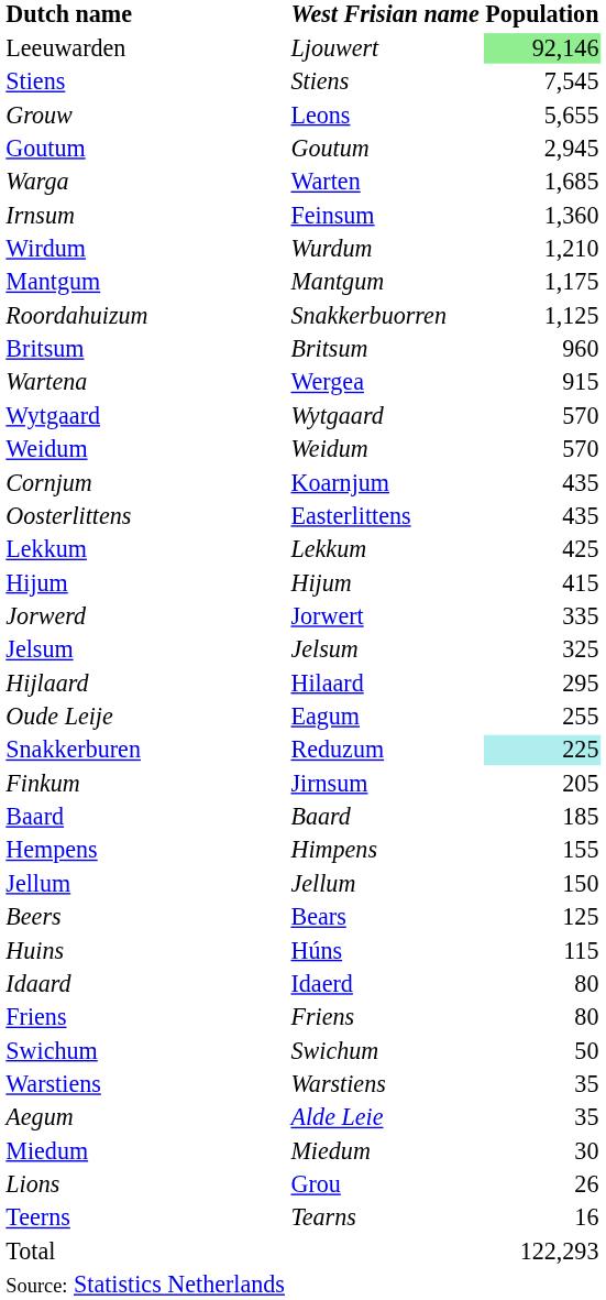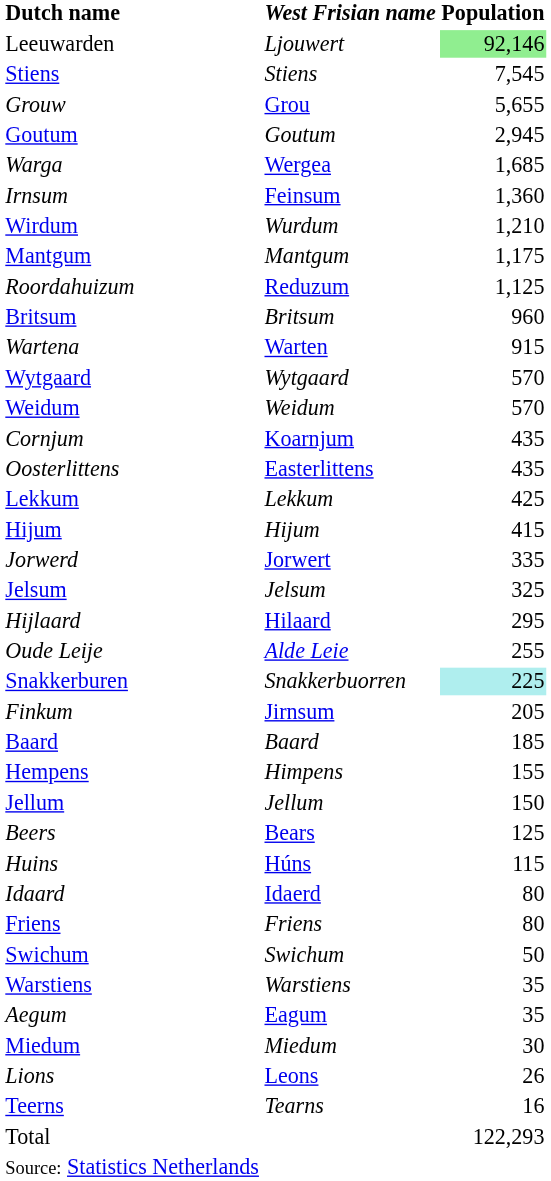 <table class="toccolours" style="margin:0 2em 0 2em">
 <tr>
 <td><strong>Dutch name</strong></td>
 <td><strong><em>West Frisian name</em></strong></td>
 <td ALIGN="right"><strong>Population</strong></td>
 </tr>
 <tr>
 <td>Leeuwarden</td>
 <td><em>Ljouwert</em></td>
 <td ALIGN="right" style="background: lightgreen;">92,146</td>
 </tr>
 <tr>
 <td><a href='#'>Stiens</a></td>
 <td><em>Stiens</em></td>
 <td ALIGN="right">7,545</td>
 </tr>
 <tr>
 <td><em>Grouw</em></td>
-<td><a href='#'>Leons</a></td>
+<td><a href='#'>Grou</a></td>
 <td ALIGN="right">5,655</td>
 </tr>
 <tr>
 <td><a href='#'>Goutum</a></td>
 <td><em>Goutum</em></td>
 <td ALIGN="right">2,945</td>
 </tr>
 <tr>
 <td><em>Warga</em></td>
-<td><a href='#'>Warten</a></td>
+<td><a href='#'>Wergea</a></td>
 <td ALIGN="right">1,685</td>
 </tr>
 <tr>
 <td><em>Irnsum</em></td>
 <td><a href='#'>Feinsum</a></td>
 <td ALIGN="right">1,360</td>
 </tr>
 <tr>
 <td><a href='#'>Wirdum</a></td>
 <td><em>Wurdum</em></td>
 <td ALIGN="right">1,210</td>
 </tr>
 <tr>
 <td><a href='#'>Mantgum</a></td>
 <td><em>Mantgum</em></td>
 <td ALIGN="right">1,175</td>
 </tr>
 <tr>
 <td><em>Roordahuizum</em></td>
-<td><em>Snakkerbuorren</em></td>
+<td><a href='#'>Reduzum</a></td>
 <td ALIGN="right">1,125</td>
 </tr>
 <tr>
 <td><a href='#'>Britsum</a></td>
 <td><em>Britsum</em></td>
 <td ALIGN="right">960</td>
 </tr>
 <tr>
 <td><em>Wartena</em></td>
-<td><a href='#'>Wergea</a></td>
+<td><a href='#'>Warten</a></td>
 <td ALIGN="right">915</td>
 </tr>
 <tr>
 <td><a href='#'>Wytgaard</a></td>
 <td><em>Wytgaard</em></td>
 <td ALIGN="right">570</td>
 </tr>
 <tr>
 <td><a href='#'>Weidum</a></td>
 <td><em>Weidum</em></td>
 <td ALIGN="right">570</td>
 </tr>
 <tr>
 <td><em>Cornjum</em></td>
 <td><a href='#'>Koarnjum</a></td>
 <td ALIGN="right">435</td>
 </tr>
 <tr>
 <td><em>Oosterlittens</em></td>
 <td><a href='#'>Easterlittens</a></td>
 <td ALIGN="right">435</td>
 </tr>
 <tr>
 <td><a href='#'>Lekkum</a></td>
 <td><em>Lekkum</em></td>
 <td ALIGN="right">425</td>
 </tr>
 <tr>
 <td><a href='#'>Hijum</a></td>
 <td><em>Hijum</em></td>
 <td ALIGN="right">415</td>
 </tr>
 <tr>
 <td><em>Jorwerd</em></td>
 <td><a href='#'>Jorwert</a></td>
 <td ALIGN="right">335</td>
 </tr>
 <tr>
 <td><a href='#'>Jelsum</a></td>
 <td><em>Jelsum</em></td>
 <td ALIGN="right">325</td>
 </tr>
 <tr>
 <td><em>Hijlaard</em></td>
 <td><a href='#'>Hilaard</a></td>
 <td ALIGN="right">295</td>
 </tr>
 <tr>
 <td><em>Oude Leije</em></td>
-<td><a href='#'>Eagum</a></td>
+<td><em><a href='#'>Alde Leie</a></em></td>
 <td ALIGN="right">255</td>
 </tr>
 <tr>
 <td><a href='#'>Snakkerburen</a></td>
-<td><a href='#'>Reduzum</a></td>
+<td><em>Snakkerbuorren</em></td>
 <td ALIGN="right" style="background: paleturquoise;">225</td>
 </tr>
 <tr>
 <td><em>Finkum</em></td>
 <td><a href='#'>Jirnsum</a></td>
 <td ALIGN="right">205</td>
 </tr>
 <tr>
 <td><a href='#'>Baard</a></td>
 <td><em>Baard</em></td>
 <td ALIGN="right">185</td>
 </tr>
 <tr>
 <td><a href='#'>Hempens</a></td>
 <td><em>Himpens</em></td>
 <td ALIGN="right">155</td>
 </tr>
 <tr>
 <td><a href='#'>Jellum</a></td>
 <td><em>Jellum</em></td>
 <td ALIGN="right">150</td>
 </tr>
 <tr>
 <td><em>Beers</em></td>
 <td><a href='#'>Bears</a></td>
 <td ALIGN="right">125</td>
 </tr>
 <tr>
 <td><em>Huins</em></td>
 <td><a href='#'>Húns</a></td>
 <td ALIGN="right">115</td>
 </tr>
 <tr>
 <td><em>Idaard</em></td>
 <td><a href='#'>Idaerd</a></td>
 <td ALIGN="right">80</td>
 </tr>
 <tr>
 <td><a href='#'>Friens</a></td>
 <td><em>Friens</em></td>
 <td ALIGN="right">80</td>
 </tr>
 <tr>
 <td><a href='#'>Swichum</a></td>
 <td><em>Swichum</em></td>
 <td ALIGN="right">50</td>
 </tr>
 <tr>
 <td><a href='#'>Warstiens</a></td>
 <td><em>Warstiens</em></td>
 <td ALIGN="right">35</td>
 </tr>
 <tr>
 <td><em>Aegum</em></td>
-<td><em><a href='#'>Alde Leie</a></em></td>
+<td><a href='#'>Eagum</a></td>
 <td ALIGN="right">35</td>
 </tr>
 <tr>
 <td><a href='#'>Miedum</a></td>
 <td><em>Miedum</em></td>
 <td ALIGN="right">30</td>
 </tr>
 <tr>
 <td><em>Lions</em></td>
-<td><a href='#'>Grou</a></td>
+<td><a href='#'>Leons</a></td>
 <td ALIGN="right">26</td>
 </tr>
 <tr>
 <td><a href='#'>Teerns</a></td>
 <td><em>Tearns</em></td>
 <td ALIGN="right">16</td>
 </tr>
 <tr>
 <td>Total</td>
 <td></td>
 <td ALIGN="right">122,293</td>
 </tr>
 <tr>
 <td><small>Source:</small> <a href='#'>Statistics Netherlands</a></td>
 </tr>
 </table>
